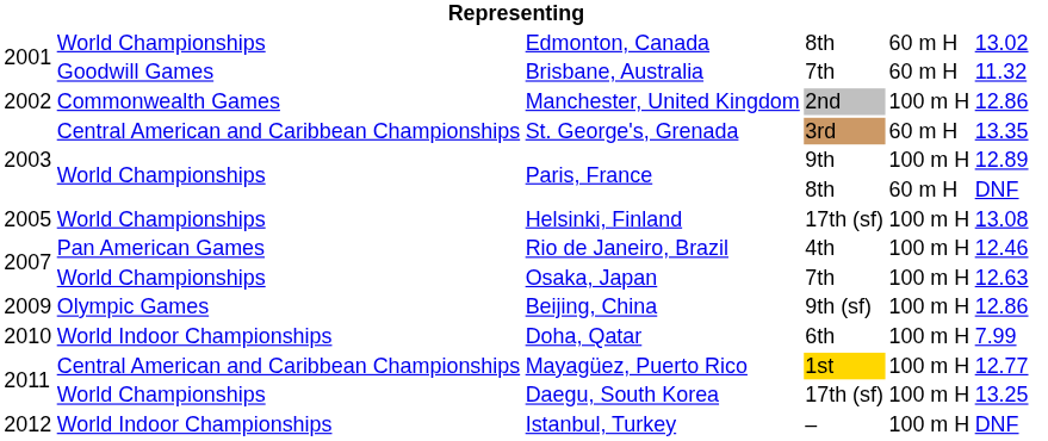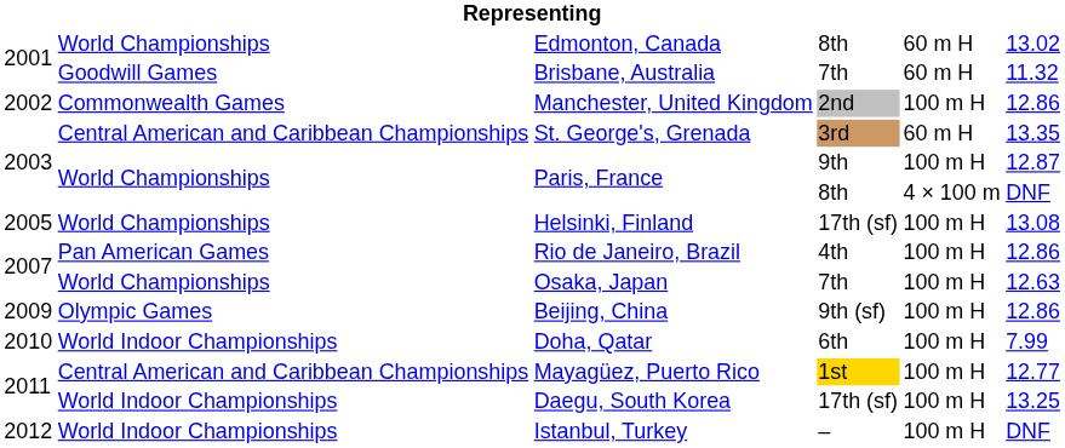 <table>
 <tr>
 <th colspan="6">Representing </th>
 </tr>
 <tr>
 <td rowspan=2>2001</td>
 <td><a href='#'>World Championships</a></td>
 <td><a href='#'>Edmonton, Canada</a></td>
 <td>8th</td>
 <td>60 m H</td>
 <td><a href='#'>13.02</a></td>
 </tr>
 <tr>
 <td><a href='#'>Goodwill Games</a></td>
 <td><a href='#'>Brisbane, Australia</a></td>
 <td>7th</td>
 <td>60 m H</td>
 <td><a href='#'>11.32</a></td>
 </tr>
 <tr>
 <td>2002</td>
 <td><a href='#'>Commonwealth Games</a></td>
 <td><a href='#'>Manchester, United Kingdom</a></td>
 <td bgcolor=silver>2nd</td>
 <td>100 m H</td>
 <td><a href='#'>12.86</a></td>
 </tr>
 <tr>
 <td rowspan=3>2003</td>
 <td><a href='#'>Central American and Caribbean Championships</a></td>
 <td><a href='#'>St. George's, Grenada</a></td>
 <td bgcolor=cc9966>3rd</td>
 <td>60 m H</td>
 <td><a href='#'>13.35</a></td>
 </tr>
 <tr>
 <td rowspan=2><a href='#'>World Championships</a></td>
 <td rowspan=2><a href='#'>Paris, France</a></td>
 <td>9th</td>
 <td>100 m H</td>
-<td><a href='#'>12.89</a></td>
+<td><a href='#'>12.87</a></td>
 </tr>
 <tr>
 <td>8th</td>
-<td>60 m H</td>
+<td>4 × 100 m</td>
 <td><a href='#'>DNF</a></td>
 </tr>
 <tr>
 <td>2005</td>
 <td><a href='#'>World Championships</a></td>
 <td><a href='#'>Helsinki, Finland</a></td>
 <td>17th (sf)</td>
 <td>100 m H</td>
 <td><a href='#'>13.08</a></td>
 </tr>
 <tr>
 <td rowspan=2>2007</td>
 <td><a href='#'>Pan American Games</a></td>
 <td><a href='#'>Rio de Janeiro, Brazil</a></td>
 <td>4th</td>
 <td>100 m H</td>
-<td><a href='#'>12.46</a></td>
+<td><a href='#'>12.86</a></td>
 </tr>
 <tr>
 <td><a href='#'>World Championships</a></td>
 <td><a href='#'>Osaka, Japan</a></td>
 <td>7th</td>
 <td>100 m H</td>
 <td><a href='#'>12.63</a></td>
 </tr>
 <tr>
 <td>2009</td>
 <td><a href='#'>Olympic Games</a></td>
 <td><a href='#'>Beijing, China</a></td>
 <td>9th (sf)</td>
 <td>100 m H</td>
 <td><a href='#'>12.86</a></td>
 </tr>
 <tr>
 <td>2010</td>
 <td><a href='#'>World Indoor Championships</a></td>
 <td><a href='#'>Doha, Qatar</a></td>
 <td>6th</td>
 <td>100 m H</td>
 <td><a href='#'>7.99</a></td>
 </tr>
 <tr>
 <td rowspan=2>2011</td>
 <td><a href='#'>Central American and Caribbean Championships</a></td>
 <td><a href='#'>Mayagüez, Puerto Rico</a></td>
 <td bgcolor=gold>1st</td>
 <td>100 m H</td>
 <td><a href='#'>12.77</a></td>
 </tr>
 <tr>
-<td><a href='#'>World Championships</a></td>
+<td><a href='#'>World Indoor Championships</a></td>
 <td><a href='#'>Daegu, South Korea</a></td>
 <td>17th (sf)</td>
 <td>100 m H</td>
 <td><a href='#'>13.25</a></td>
 </tr>
 <tr>
 <td>2012</td>
 <td><a href='#'>World Indoor Championships</a></td>
 <td><a href='#'>Istanbul, Turkey</a></td>
 <td>–</td>
 <td>100 m H</td>
 <td><a href='#'>DNF</a></td>
 </tr>
 </table>
